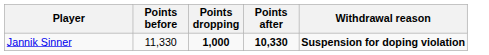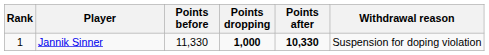 <table class="wikitable sortable">
 <tr>
+<th>Rank</th>
 <th style="width:185px;">Player</th>
 <th style="width:75px;">Points before</th>
 <th style="width:75px;">Points dropping</th>
 <th style="width:75px;">Points after</th>
 <th>Withdrawal reason</th>
 </tr>
 <tr>
+<td style="text-align:center;">1</td>
 <td> <a href='#'>Jannik Sinner</a></td>
 <td style="text-align:center;">11,330</td>
 <td style="text-align:center;"><strong>1,000</strong></td>
 <td style="text-align:center;"><strong>10,330</strong></td>
-<td><strong>Suspension for doping violation</strong></td>
+<td>Suspension for doping violation</td>
 </tr>
 </table>
